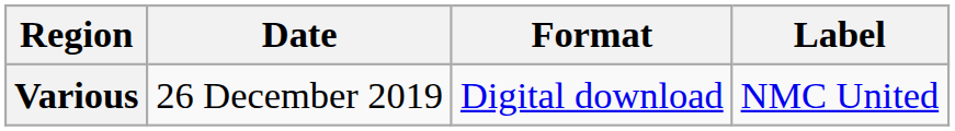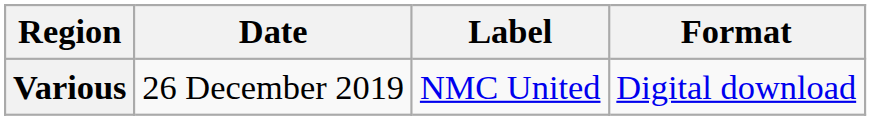 <table class="wikitable plainrowheaders" style="text-align:center;">
 <tr>
 <th>Region</th>
 <th>Date</th>
+<th>Label</th>
 <th>Format</th>
-<th>Label</th>
 </tr>
 <tr>
 <th scope="row">Various</th>
 <td>26 December 2019</td>
+<td><a href='#'>NMC United</a></td>
 <td><a href='#'>Digital download</a></td>
-<td><a href='#'>NMC United</a></td>
 </tr>
 </table>
